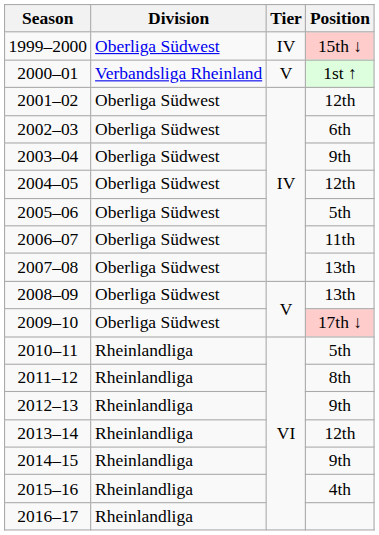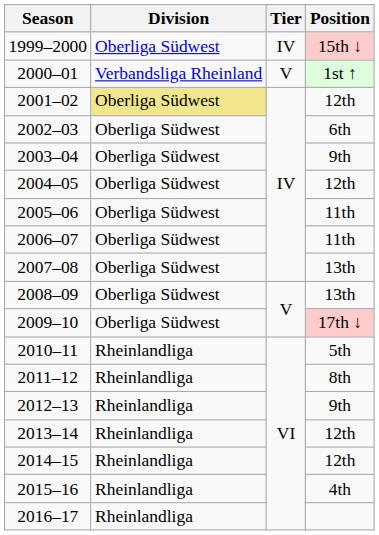 <table class="wikitable">
 <tr>
 <th>Season</th>
 <th>Division</th>
 <th>Tier</th>
 <th>Position</th>
 </tr>
 <tr align="center">
 <td>1999–2000</td>
 <td align="left"><a href='#'>Oberliga Südwest</a></td>
 <td>IV</td>
 <td style="background:#ffcccc">15th ↓</td>
 </tr>
 <tr align="center">
 <td>2000–01</td>
 <td align="left"><a href='#'>Verbandsliga Rheinland</a></td>
 <td>V</td>
 <td style="background:#ddffdd">1st ↑</td>
 </tr>
 <tr align="center">
 <td>2001–02</td>
-<td align="left">Oberliga Südwest</td>
+<td align="left" style="background: khaki;">Oberliga Südwest</td>
 <td rowspan=7>IV</td>
 <td>12th</td>
 </tr>
 <tr align="center">
 <td>2002–03</td>
 <td align="left">Oberliga Südwest</td>
 <td>6th</td>
 </tr>
 <tr align="center">
 <td>2003–04</td>
 <td align="left">Oberliga Südwest</td>
 <td>9th</td>
 </tr>
 <tr align="center">
 <td>2004–05</td>
 <td align="left">Oberliga Südwest</td>
 <td>12th</td>
 </tr>
 <tr align="center">
 <td>2005–06</td>
 <td align="left">Oberliga Südwest</td>
-<td>5th</td>
+<td>11th</td>
 </tr>
 <tr align="center">
 <td>2006–07</td>
 <td align="left">Oberliga Südwest</td>
 <td>11th</td>
 </tr>
 <tr align="center">
 <td>2007–08</td>
 <td align="left">Oberliga Südwest</td>
 <td>13th</td>
 </tr>
 <tr align="center">
 <td>2008–09</td>
 <td align="left">Oberliga Südwest</td>
 <td rowspan=2>V</td>
 <td>13th</td>
 </tr>
 <tr align="center">
 <td>2009–10</td>
 <td align="left">Oberliga Südwest</td>
 <td style="background:#ffcccc">17th ↓</td>
 </tr>
 <tr align="center">
 <td>2010–11</td>
 <td align="left">Rheinlandliga</td>
 <td rowspan=7>VI</td>
 <td>5th</td>
 </tr>
 <tr align="center">
 <td>2011–12</td>
 <td align="left">Rheinlandliga</td>
 <td>8th</td>
 </tr>
 <tr align="center">
 <td>2012–13</td>
 <td align="left">Rheinlandliga</td>
 <td>9th</td>
 </tr>
 <tr align="center">
 <td>2013–14</td>
 <td align="left">Rheinlandliga</td>
 <td>12th</td>
 </tr>
 <tr align="center">
 <td>2014–15</td>
 <td align="left">Rheinlandliga</td>
-<td>9th</td>
+<td>12th</td>
 </tr>
 <tr align="center">
 <td>2015–16</td>
 <td align="left">Rheinlandliga</td>
 <td>4th</td>
 </tr>
 <tr align="center">
 <td>2016–17</td>
 <td align="left">Rheinlandliga</td>
 <td></td>
 </tr>
 </table>
